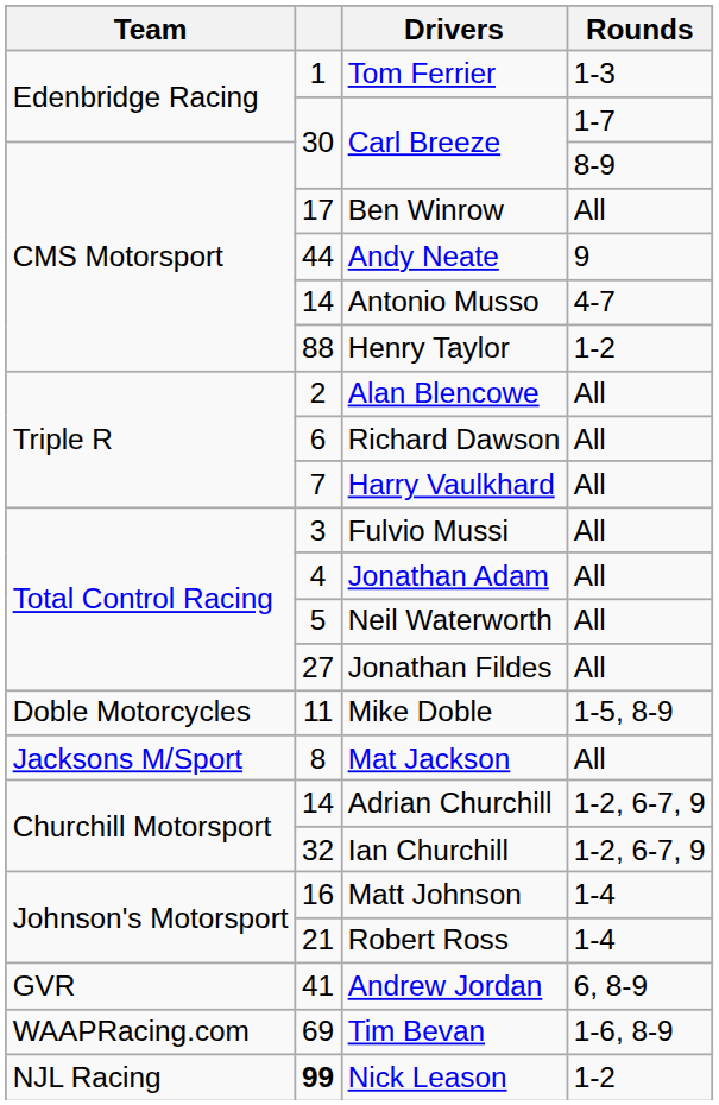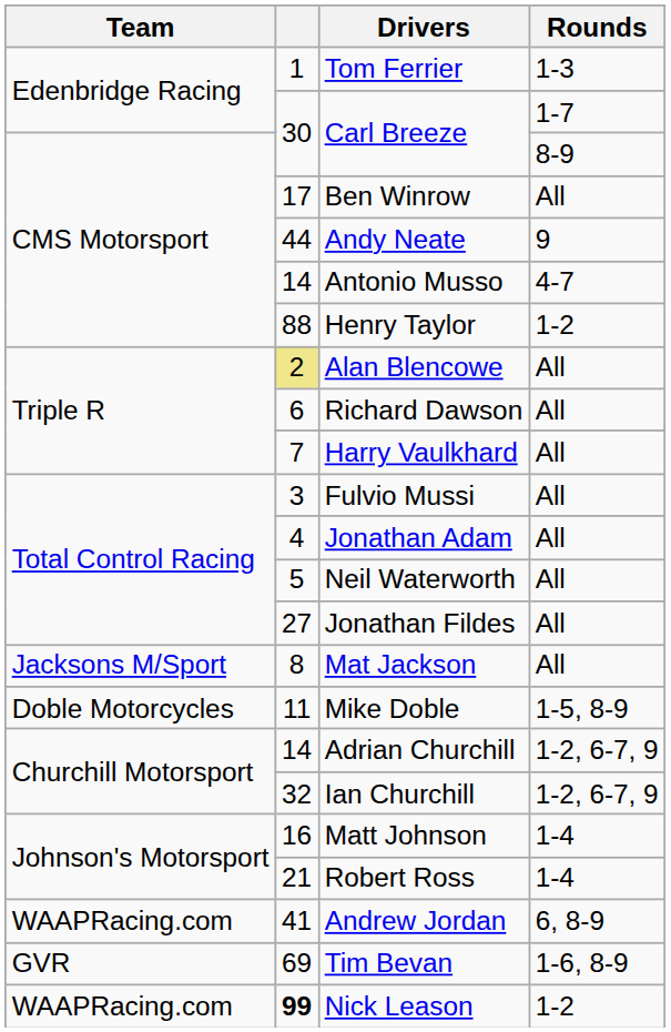 <table class="wikitable" style="font-size: 85%;">
 <tr>
 <th>Team</th>
 <th></th>
 <th>Drivers</th>
 <th>Rounds</th>
 </tr>
 <tr>
 <td rowspan=2>Edenbridge Racing</td>
 <td align=center>1</td>
 <td> <a href='#'>Tom Ferrier</a></td>
 <td>1-3</td>
 </tr>
 <tr>
 <td align=center rowspan=2>30</td>
 <td rowspan=2> <a href='#'>Carl Breeze</a></td>
 <td>1-7</td>
 </tr>
 <tr>
 <td rowspan=5>CMS Motorsport</td>
 <td>8-9</td>
 </tr>
 <tr>
 <td align=center>17</td>
 <td> Ben Winrow</td>
 <td>All</td>
 </tr>
 <tr>
 <td align=center>44</td>
 <td> <a href='#'>Andy Neate</a></td>
 <td>9</td>
 </tr>
 <tr>
 <td align=center>14</td>
 <td> Antonio Musso</td>
 <td>4-7</td>
 </tr>
 <tr>
 <td align=center>88</td>
 <td> Henry Taylor</td>
 <td>1-2</td>
 </tr>
 <tr>
 <td rowspan=3>Triple R</td>
-<td align=center>2</td>
+<td align=center style="background: khaki;">2</td>
 <td> <a href='#'>Alan Blencowe</a></td>
 <td>All</td>
 </tr>
 <tr>
 <td align=center>6</td>
 <td> Richard Dawson</td>
 <td>All</td>
 </tr>
 <tr>
 <td align=center>7</td>
 <td> <a href='#'>Harry Vaulkhard</a></td>
 <td>All</td>
 </tr>
 <tr>
 <td rowspan=4><a href='#'>Total Control Racing</a></td>
 <td align=center>3</td>
 <td> Fulvio Mussi</td>
 <td>All</td>
 </tr>
 <tr>
 <td align=center>4</td>
 <td> <a href='#'>Jonathan Adam</a></td>
 <td>All</td>
 </tr>
 <tr>
 <td align=center>5</td>
 <td> Neil Waterworth</td>
 <td>All</td>
 </tr>
 <tr>
 <td align=center>27</td>
 <td> Jonathan Fildes</td>
 <td>All</td>
 </tr>
 <tr>
+<td><a href='#'>Jacksons M/Sport</a></td>
+<td align=center>8</td>
+<td> <a href='#'>Mat Jackson</a></td>
+<td>All</td>
+</tr>
+<tr>
 <td>Doble Motorcycles</td>
 <td align=center>11</td>
 <td> Mike Doble</td>
 <td>1-5, 8-9</td>
-</tr>
-<tr>
-<td><a href='#'>Jacksons M/Sport</a></td>
-<td align=center>8</td>
-<td> <a href='#'>Mat Jackson</a></td>
-<td>All</td>
 </tr>
 <tr>
 <td rowspan=2>Churchill Motorsport</td>
 <td align=center>14</td>
 <td> Adrian Churchill</td>
 <td>1-2, 6-7, 9</td>
 </tr>
 <tr>
 <td align=center>32</td>
 <td> Ian Churchill</td>
 <td>1-2, 6-7, 9</td>
 </tr>
 <tr>
 <td rowspan=2>Johnson's Motorsport</td>
 <td align=center>16</td>
 <td> Matt Johnson</td>
 <td>1-4</td>
 </tr>
 <tr>
 <td align=center>21</td>
 <td> Robert Ross</td>
 <td>1-4</td>
 </tr>
 <tr>
-<td>GVR</td>
+<td>WAAPRacing.com</td>
 <td align=center>41</td>
 <td> <a href='#'>Andrew Jordan</a></td>
 <td>6, 8-9</td>
 </tr>
 <tr>
-<td>WAAPRacing.com</td>
+<td>GVR</td>
 <td align=center>69</td>
 <td> <a href='#'>Tim Bevan</a></td>
 <td>1-6, 8-9</td>
 </tr>
 <tr>
-<td>NJL Racing</td>
+<td>WAAPRacing.com</td>
 <td align=center><strong>99</strong></td>
 <td> <a href='#'>Nick Leason</a></td>
 <td>1-2</td>
 </tr>
 <tr>
 </tr>
 </table>
